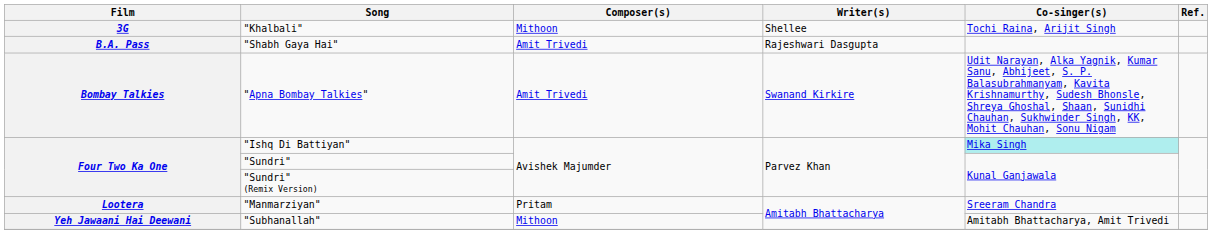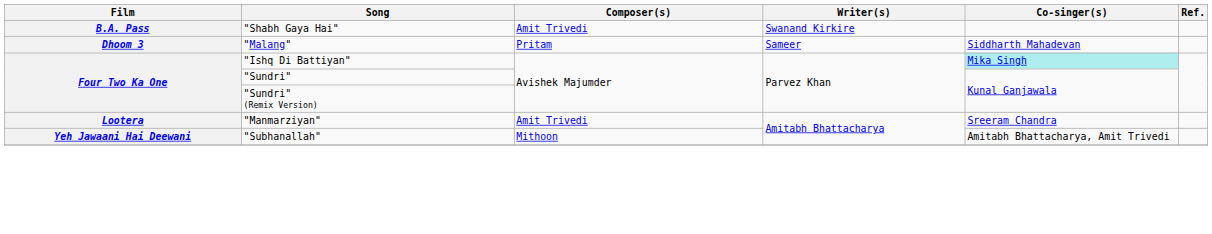 <table class="wikitable plainrowheaders" width="100%" textcolor:#000;">
 <tr>
 <th scope="col" width=20%><strong>Film</strong></th>
 <th scope="col" width=23%><strong>Song</strong></th>
 <th scope="col" width=21%><strong>Composer(s)</strong></th>
 <th scope="col" width=17%><strong>Writer(s)</strong></th>
 <th scope="col" width=18%><strong>Co-singer(s)</strong></th>
 <th scope="col" width=1%><strong>Ref.</strong></th>
 </tr>
 <tr>
-<th><em><a href='#'>3G</a></em></th>
-<td>"Khalbali"</td>
-<td><a href='#'>Mithoon</a></td>
-<td>Shellee</td>
-<td><a href='#'>Tochi Raina</a>, <a href='#'>Arijit Singh</a></td>
-<td></td>
-</tr>
-<tr>
 <th><em><a href='#'>B.A. Pass</a></em></th>
 <td>"Shabh Gaya Hai"</td>
 <td><a href='#'>Amit Trivedi</a></td>
-<td>Rajeshwari Dasgupta</td>
+<td><a href='#'>Swanand Kirkire</a></td>
 <td></td>
 <td></td>
 </tr>
 <tr>
-<th><em><a href='#'>Bombay Talkies</a></em></th>
-<td>"<a href='#'>Apna Bombay Talkies</a>"</td>
-<td><a href='#'>Amit Trivedi</a></td>
-<td><a href='#'>Swanand Kirkire</a></td>
-<td><a href='#'>Udit Narayan</a>, <a href='#'>Alka Yagnik</a>, <a href='#'>Kumar Sanu</a>, <a href='#'>Abhijeet</a>, <a href='#'>S. P. Balasubrahmanyam</a>, <a href='#'>Kavita Krishnamurthy</a>, <a href='#'>Sudesh Bhonsle</a>, <a href='#'>Shreya Ghoshal</a>, <a href='#'>Shaan</a>, <a href='#'>Sunidhi Chauhan</a>, <a href='#'>Sukhwinder Singh</a>, <a href='#'>KK</a>, <a href='#'>Mohit Chauhan</a>, <a href='#'>Sonu Nigam</a></td>
+<th><em><a href='#'>Dhoom 3</a></em></th>
+<td>"<a href='#'>Malang</a>"</td>
+<td><a href='#'>Pritam</a></td>
+<td><a href='#'>Sameer</a></td>
+<td><a href='#'>Siddharth Mahadevan</a></td>
 <td></td>
 </tr>
 <tr>
 <th rowspan="3"><em><a href='#'>Four Two Ka One</a></em></th>
 <td>"Ishq Di Battiyan"</td>
 <td rowspan="3">Avishek Majumder</td>
 <td rowspan="3">Parvez Khan</td>
 <td style="background: paleturquoise;"><a href='#'>Mika Singh</a></td>
 <td rowspan="3"></td>
 </tr>
 <tr>
 <td>"Sundri"</td>
 <td rowspan="2"><a href='#'>Kunal Ganjawala</a></td>
 </tr>
 <tr>
 <td>"Sundri"<br><small>(Remix Version)</small></td>
 </tr>
 <tr>
 <th><em><a href='#'>Lootera</a></em></th>
 <td>"Manmarziyan"</td>
-<td>Pritam</td>
+<td><a href='#'>Amit Trivedi</a></td>
 <td rowspan="2"><a href='#'>Amitabh Bhattacharya</a></td>
 <td><a href='#'>Sreeram Chandra</a></td>
 <td></td>
 </tr>
 <tr>
 <th><em><a href='#'>Yeh Jawaani Hai Deewani</a></em></th>
 <td>"Subhanallah"</td>
 <td><a href='#'>Mithoon</a></td>
 <td>Amitabh Bhattacharya, Amit Trivedi</td>
 <td></td>
 </tr>
 <tr>
 </tr>
 </table>
